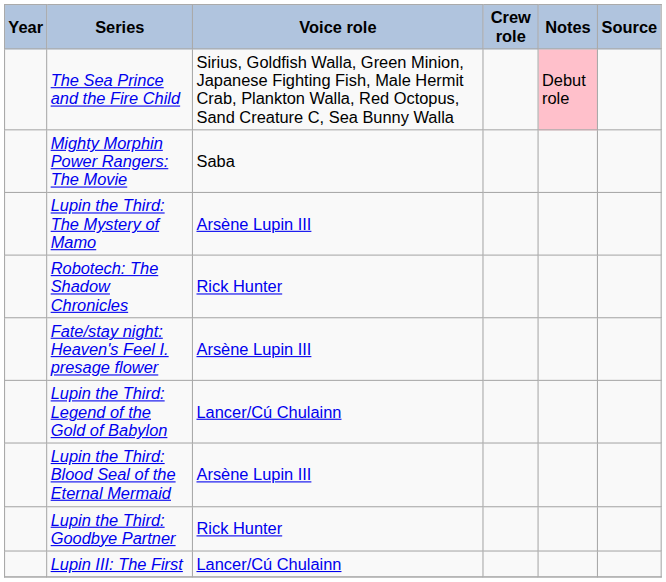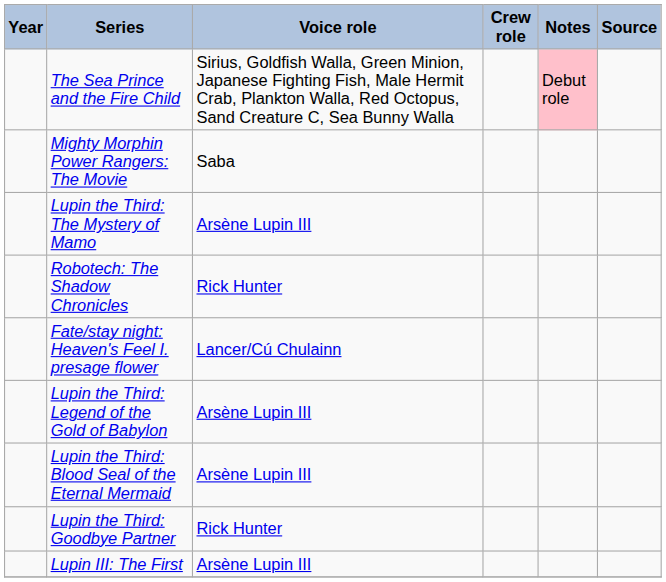 <table class="wikitable sortable plainrowheaders" style="width=95%;  font-size: 95%;">
 <tr>
 <th style="background:#b0c4de;">Year </th>
 <th style="background:#b0c4de;">Series</th>
 <th style="background:#b0c4de;">Voice role </th>
 <th style="background:#b0c4de;">Crew role</th>
 <th style="background:#b0c4de;" class="unsortable">Notes </th>
 <th style="background:#b0c4de;" class="unsortable">Source</th>
 </tr>
 <tr>
 <td></td>
 <td><em><a href='#'>The Sea Prince and the Fire Child</a></em></td>
 <td>Sirius, Goldfish Walla, Green Minion, Japanese Fighting Fish, Male Hermit Crab, Plankton Walla, Red Octopus, Sand Creature C, Sea Bunny Walla</td>
 <td></td>
 <td style="background: pink;">Debut role</td>
 <td></td>
 </tr>
 <tr>
 <td></td>
 <td><em><a href='#'>Mighty Morphin Power Rangers: The Movie</a></em></td>
 <td>Saba</td>
 <td></td>
 <td></td>
 <td></td>
 </tr>
 <tr>
 <td></td>
 <td><em><a href='#'>Lupin the Third: The Mystery of Mamo</a></em></td>
 <td><a href='#'>Arsène Lupin III</a></td>
 <td></td>
 <td></td>
 <td></td>
 </tr>
 <tr>
 <td></td>
 <td><em><a href='#'>Robotech: The Shadow Chronicles</a></em></td>
 <td><a href='#'>Rick Hunter</a></td>
 <td></td>
 <td></td>
 <td></td>
 </tr>
 <tr>
 <td></td>
 <td><em><a href='#'>Fate/stay night: Heaven's Feel I. presage flower</a></em></td>
-<td><a href='#'>Arsène Lupin III</a></td>
+<td><a href='#'>Lancer/Cú Chulainn</a></td>
 <td></td>
 <td></td>
 <td></td>
 </tr>
 <tr>
 <td></td>
 <td><em><a href='#'>Lupin the Third: Legend of the Gold of Babylon</a></em></td>
-<td><a href='#'>Lancer/Cú Chulainn</a></td>
+<td><a href='#'>Arsène Lupin III</a></td>
 <td></td>
 <td></td>
 <td></td>
 </tr>
 <tr>
 <td></td>
 <td><em><a href='#'>Lupin the Third: Blood Seal of the Eternal Mermaid</a></em></td>
 <td><a href='#'>Arsène Lupin III</a></td>
 <td></td>
 <td></td>
 <td></td>
 </tr>
 <tr>
 <td></td>
 <td><em><a href='#'>Lupin the Third: Goodbye Partner</a></em></td>
 <td><a href='#'>Rick Hunter</a></td>
 <td></td>
 <td></td>
 <td></td>
 </tr>
 <tr>
 <td></td>
 <td><em><a href='#'>Lupin III: The First</a></em></td>
-<td><a href='#'>Lancer/Cú Chulainn</a></td>
+<td><a href='#'>Arsène Lupin III</a></td>
 <td></td>
 <td></td>
 <td></td>
 </tr>
 <tr>
 </tr>
 </table>
